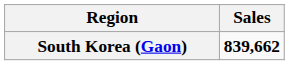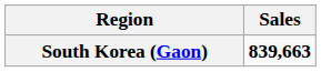 <table class="wikitable plainrowheaders" style="text-align:center;">
 <tr>
 <th style="width:12em;">Region</th>
 <th>Sales</th>
 </tr>
 <tr>
 <th scope=row>South Korea (<a href='#'>Gaon</a>)</th>
-<td><strong>839,662</strong></td>
+<td><strong>839,663</strong></td>
 </tr>
 </table>
